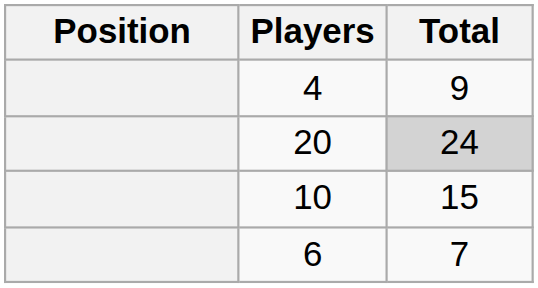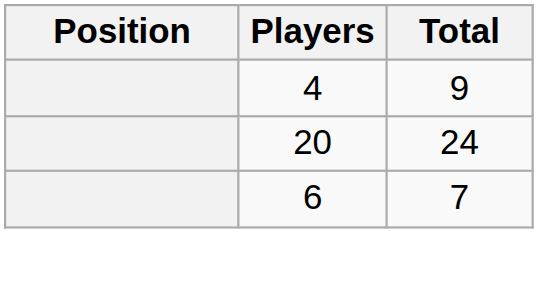 <table class="sortable wikitable plainrowheaders" style="text-align:center;">
 <tr>
 <th scope=col width=100px>Position</th>
 <th scope=col width=60px>Players</th>
 <th scope=col width=60px>Total</th>
 </tr>
 <tr>
 <th scope=row></th>
 <td>4</td>
 <td>9</td>
 </tr>
 <tr>
 <th scope=row></th>
 <td>20</td>
-<td style="background: lightgrey;">24</td>
-</tr>
-<tr>
-<th scope=row></th>
-<td>10</td>
-<td>15</td>
+<td>24</td>
 </tr>
 <tr>
 <th scope=row></th>
 <td>6</td>
 <td>7</td>
 </tr>
 </table>
